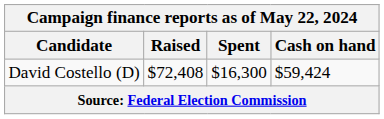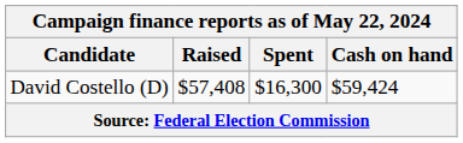 <table class="wikitable sortable">
 <tr>
 <th colspan=4>Campaign finance reports as of May 22, 2024</th>
 </tr>
 <tr style="text-align:center;">
 <th>Candidate</th>
 <th>Raised</th>
 <th>Spent</th>
 <th>Cash on hand</th>
 </tr>
 <tr>
 <td>David Costello (D)</td>
-<td>$72,408</td>
+<td>$57,408</td>
 <td>$16,300</td>
 <td>$59,424</td>
 </tr>
 <tr>
 <th colspan="4"><small>Source: <a href='#'>Federal Election Commission</a></small></th>
 </tr>
 </table>
